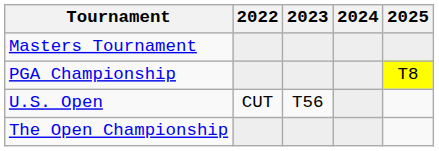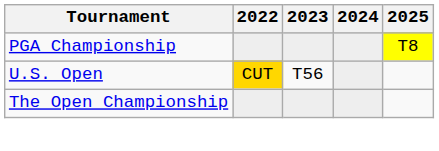 <table class="wikitable" style="font-size:95%;text-align:center;">
 <tr>
 <th>Tournament</th>
 <th>2022</th>
 <th>2023</th>
 <th>2024</th>
 <th>2025</th>
-</tr>
-<tr>
-<td align="left"><a href='#'>Masters Tournament</a></td>
-<td style="background:#eeeeee;"></td>
-<td style="background:#eeeeee;"></td>
-<td style="background:#eeeeee;"></td>
-<td style="background:#eeeeee;"></td>
 </tr>
 <tr>
 <td align="left"><a href='#'>PGA Championship</a></td>
 <td style="background:#eeeeee;"></td>
 <td style="background:#eeeeee;"></td>
 <td style="background:#eeeeee;"></td>
 <td style="background:yellow;">T8</td>
 </tr>
 <tr>
 <td align="left"><a href='#'>U.S. Open</a></td>
-<td>CUT</td>
+<td style="background: gold;">CUT</td>
 <td>T56</td>
 <td style="background:#eeeeee;"></td>
 <td></td>
 </tr>
 <tr>
 <td align="left"><a href='#'>The Open Championship</a></td>
 <td style="background:#eeeeee;"></td>
 <td style="background:#eeeeee;"></td>
 <td style="background:#eeeeee;"></td>
 <td></td>
 </tr>
 </table>
